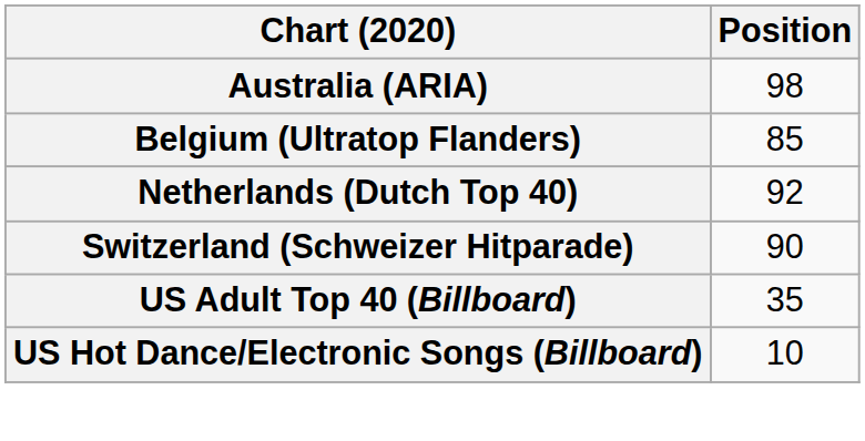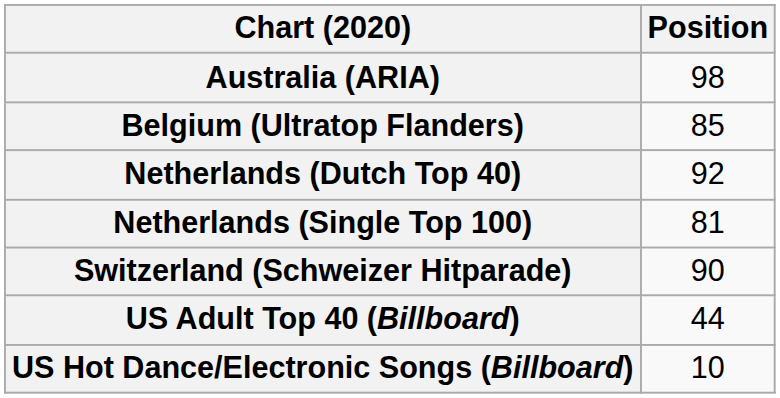 <table class="wikitable sortable plainrowheaders" style="text-align:center">
 <tr>
 <th>Chart (2020)</th>
 <th>Position</th>
 </tr>
 <tr>
 <th scope="row">Australia (ARIA)</th>
 <td>98</td>
 </tr>
 <tr>
 <th scope="row">Belgium (Ultratop Flanders)</th>
 <td>85</td>
 </tr>
 <tr>
 <th scope="row">Netherlands (Dutch Top 40)</th>
 <td>92</td>
 </tr>
 <tr>
+<th scope="row">Netherlands (Single Top 100)</th>
+<td>81</td>
+</tr>
+<tr>
 <th scope="row">Switzerland (Schweizer Hitparade)</th>
 <td>90</td>
 </tr>
 <tr>
 <th scope="row">US Adult Top 40 (<em>Billboard</em>)</th>
-<td>35</td>
+<td>44</td>
 </tr>
 <tr>
 <th scope="row">US Hot Dance/Electronic Songs (<em>Billboard</em>)</th>
 <td>10</td>
 </tr>
 </table>
